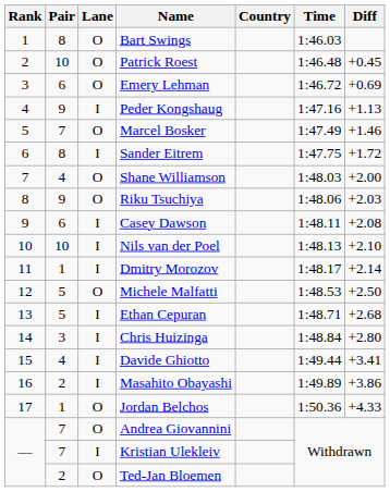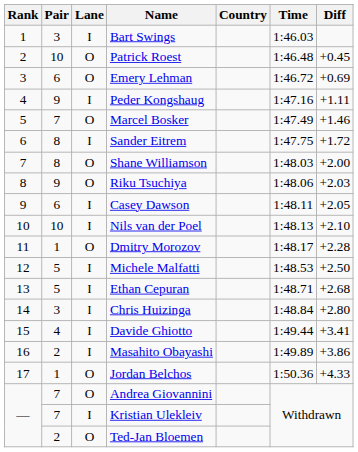 <table class="wikitable sortable" style="text-align:center">
 <tr>
 <th>Rank</th>
 <th>Pair</th>
 <th>Lane</th>
 <th>Name</th>
 <th>Country</th>
 <th>Time</th>
 <th>Diff</th>
 </tr>
 <tr>
 <td>1</td>
-<td>8</td>
-<td>O</td>
+<td>3</td>
+<td>I</td>
 <td align=left><a href='#'>Bart Swings</a></td>
 <td align=left></td>
 <td>1:46.03</td>
 <td></td>
 </tr>
 <tr>
 <td>2</td>
 <td>10</td>
 <td>O</td>
 <td align=left><a href='#'>Patrick Roest</a></td>
 <td align=left></td>
 <td>1:46.48</td>
 <td>+0.45</td>
 </tr>
 <tr>
 <td>3</td>
 <td>6</td>
 <td>O</td>
 <td align=left><a href='#'>Emery Lehman</a></td>
 <td align=left></td>
 <td>1:46.72</td>
 <td>+0.69</td>
 </tr>
 <tr>
 <td>4</td>
 <td>9</td>
 <td>I</td>
 <td align=left><a href='#'>Peder Kongshaug</a></td>
 <td align=left></td>
 <td>1:47.16</td>
-<td>+1.13</td>
+<td>+1.11</td>
 </tr>
 <tr>
 <td>5</td>
 <td>7</td>
 <td>O</td>
 <td align=left><a href='#'>Marcel Bosker</a></td>
 <td align=left></td>
 <td>1:47.49</td>
 <td>+1.46</td>
 </tr>
 <tr>
 <td>6</td>
 <td>8</td>
 <td>I</td>
 <td align=left><a href='#'>Sander Eitrem</a></td>
 <td align=left></td>
 <td>1:47.75</td>
 <td>+1.72</td>
 </tr>
 <tr>
 <td>7</td>
-<td>4</td>
+<td>8</td>
 <td>O</td>
 <td align=left><a href='#'>Shane Williamson</a></td>
 <td align=left></td>
 <td>1:48.03</td>
 <td>+2.00</td>
 </tr>
 <tr>
 <td>8</td>
 <td>9</td>
 <td>O</td>
 <td align=left><a href='#'>Riku Tsuchiya</a></td>
 <td align=left></td>
 <td>1:48.06</td>
 <td>+2.03</td>
 </tr>
 <tr>
 <td>9</td>
 <td>6</td>
 <td>I</td>
 <td align=left><a href='#'>Casey Dawson</a></td>
 <td align=left></td>
 <td>1:48.11</td>
-<td>+2.08</td>
+<td>+2.05</td>
 </tr>
 <tr>
 <td>10</td>
 <td>10</td>
 <td>I</td>
 <td align=left><a href='#'>Nils van der Poel</a></td>
 <td align=left></td>
 <td>1:48.13</td>
 <td>+2.10</td>
 </tr>
 <tr>
 <td>11</td>
 <td>1</td>
-<td>I</td>
+<td>O</td>
 <td align=left><a href='#'>Dmitry Morozov</a></td>
 <td align=left></td>
 <td>1:48.17</td>
-<td>+2.14</td>
+<td>+2.28</td>
 </tr>
 <tr>
 <td>12</td>
 <td>5</td>
-<td>O</td>
+<td>I</td>
 <td align=left><a href='#'>Michele Malfatti</a></td>
 <td align=left></td>
 <td>1:48.53</td>
 <td>+2.50</td>
 </tr>
 <tr>
 <td>13</td>
 <td>5</td>
 <td>I</td>
 <td align=left><a href='#'>Ethan Cepuran</a></td>
 <td align=left></td>
 <td>1:48.71</td>
 <td>+2.68</td>
 </tr>
 <tr>
 <td>14</td>
 <td>3</td>
 <td>I</td>
 <td align=left><a href='#'>Chris Huizinga</a></td>
 <td align=left></td>
 <td>1:48.84</td>
 <td>+2.80</td>
 </tr>
 <tr>
 <td>15</td>
 <td>4</td>
 <td>I</td>
 <td align=left><a href='#'>Davide Ghiotto</a></td>
 <td align=left></td>
 <td>1:49.44</td>
 <td>+3.41</td>
 </tr>
 <tr>
 <td>16</td>
 <td>2</td>
 <td>I</td>
 <td align=left><a href='#'>Masahito Obayashi</a></td>
 <td align=left></td>
 <td>1:49.89</td>
 <td>+3.86</td>
 </tr>
 <tr>
 <td>17</td>
 <td>1</td>
 <td>O</td>
 <td align=left><a href='#'>Jordan Belchos</a></td>
 <td align=left></td>
 <td>1:50.36</td>
 <td>+4.33</td>
 </tr>
 <tr>
 <td rowspan=3>—</td>
 <td>7</td>
 <td>O</td>
 <td align=left><a href='#'>Andrea Giovannini</a></td>
 <td align=left></td>
 <td colspan=2 rowspan=3>Withdrawn</td>
 </tr>
 <tr>
 <td>7</td>
 <td>I</td>
 <td align=left><a href='#'>Kristian Ulekleiv</a></td>
 <td align=left></td>
 </tr>
 <tr>
 <td>2</td>
 <td>O</td>
 <td align=left><a href='#'>Ted-Jan Bloemen</a></td>
 <td align=left></td>
 </tr>
 </table>
